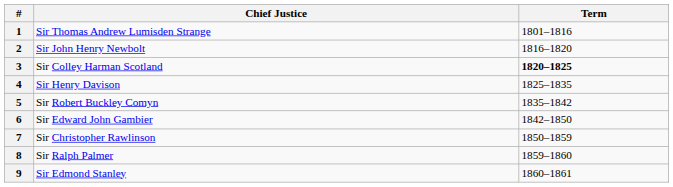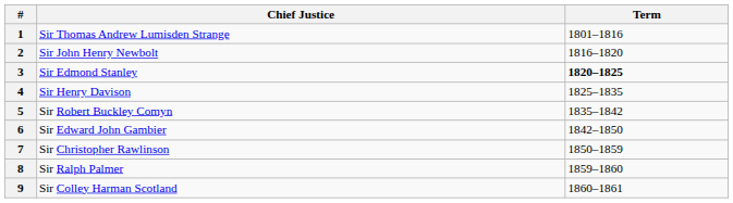 <table class="wikitable" width="60%">
 <tr>
 <th>#</th>
 <th>Chief Justice</th>
 <th>Term</th>
 </tr>
 <tr>
 <th>1</th>
 <td><a href='#'>Sir Thomas Andrew Lumisden Strange</a></td>
 <td>1801–1816</td>
 </tr>
 <tr>
 <th>2</th>
 <td><a href='#'>Sir John Henry Newbolt</a></td>
 <td>1816–1820</td>
 </tr>
 <tr>
 <th>3</th>
-<td>Sir <a href='#'>Colley Harman Scotland</a></td>
+<td><a href='#'>Sir Edmond Stanley</a></td>
 <td><strong>1820–1825</strong></td>
 </tr>
 <tr>
 <th>4</th>
 <td><a href='#'>Sir Henry Davison</a></td>
 <td>1825–1835</td>
 </tr>
 <tr>
 <th>5</th>
 <td>Sir <a href='#'>Robert Buckley Comyn</a></td>
 <td>1835–1842</td>
 </tr>
 <tr>
 <th>6</th>
 <td>Sir <a href='#'>Edward John Gambier</a></td>
 <td>1842–1850</td>
 </tr>
 <tr>
 <th>7</th>
 <td>Sir <a href='#'>Christopher Rawlinson</a></td>
 <td>1850–1859</td>
 </tr>
 <tr>
 <th>8</th>
 <td>Sir <a href='#'>Ralph Palmer</a></td>
 <td>1859–1860</td>
 </tr>
 <tr>
 <th>9</th>
-<td><a href='#'>Sir Edmond Stanley</a></td>
+<td>Sir <a href='#'>Colley Harman Scotland</a></td>
 <td>1860–1861</td>
 </tr>
 </table>
